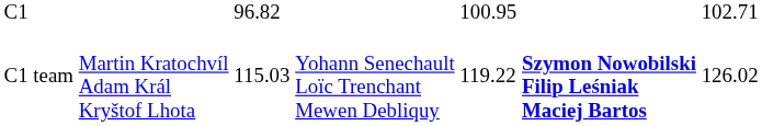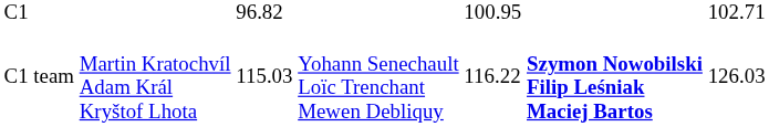 <table>
 <tr>
 <td>C1</td>
 <td></td>
 <td>96.82</td>
 <td></td>
 <td>100.95</td>
 <td></td>
 <td>102.71</td>
 </tr>
 <tr>
 <td>C1 team</td>
 <td><br><a href='#'>Martin Kratochvíl</a><br><a href='#'>Adam Král</a><br><a href='#'>Kryštof Lhota</a></td>
 <td>115.03</td>
 <td><br><a href='#'>Yohann Senechault</a><br><a href='#'>Loïc Trenchant</a><br><a href='#'>Mewen Debliquy</a></td>
-<td>119.22</td>
+<td>116.22</td>
 <td><strong><br><a href='#'>Szymon Nowobilski</a><br><a href='#'>Filip Leśniak</a><br><a href='#'>Maciej Bartos</a></strong></td>
-<td>126.02</td>
+<td>126.03</td>
 </tr>
 </table>
